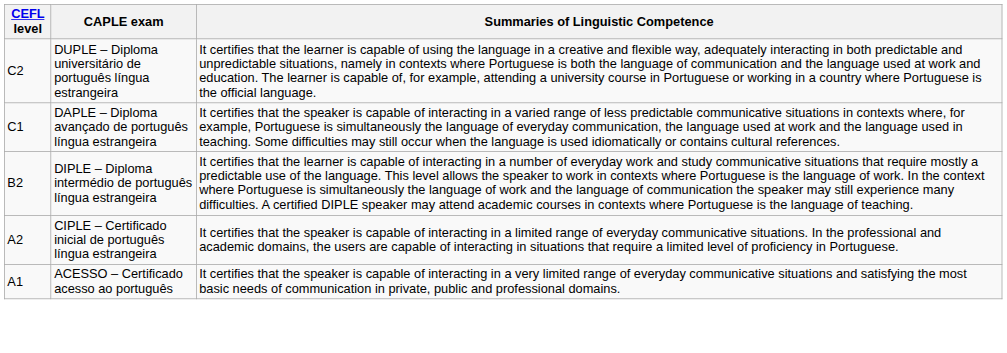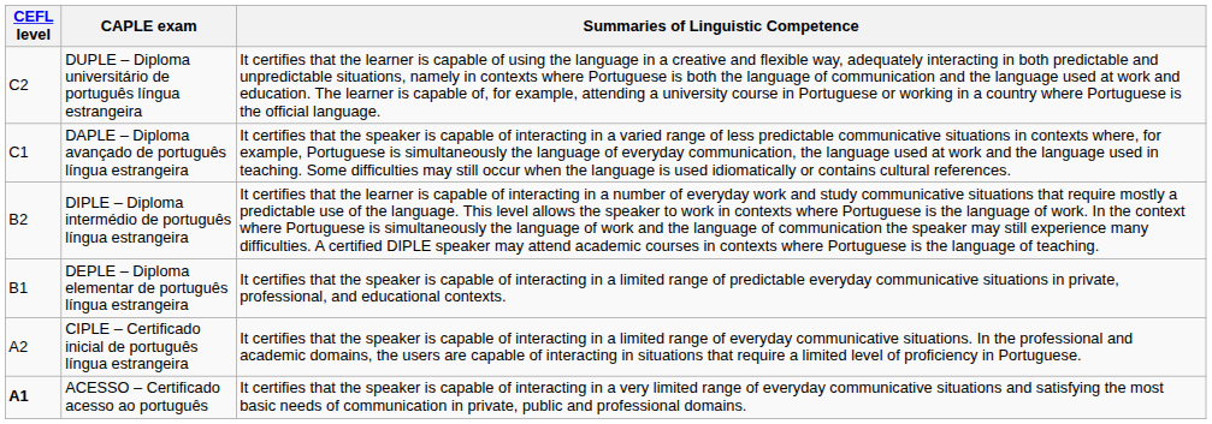 <table class="wikitable">
 <tr>
 <th><a href='#'>CEFL</a> level</th>
 <th>CAPLE exam</th>
 <th>Summaries of Linguistic Competence</th>
 </tr>
 <tr>
 <td>C2</td>
 <td>DUPLE – Diploma universitário de português língua estrangeira</td>
 <td>It  certifies  that  the  learner  is  capable  of  using  the  language  in  a  creative  and flexible way, adequately  interacting  in  both  predictable  and  unpredictable  situations,  namely  in  contexts where Portuguese is both the language of communication and the language used at work and education. The learner is capable of, for example, attending a university course in Portuguese or working in a country where Portuguese is the official language.</td>
 </tr>
 <tr>
 <td>C1</td>
 <td>DAPLE – Diploma avançado de português língua estrangeira</td>
 <td>It  certifies  that  the  speaker is  capable  of  interacting  in  a  varied  range  of  less  predictable communicative situations  in  contexts  where,  for  example,  Portuguese  is  simultaneously  the language  of  everyday  communication,  the  language  used  at  work  and  the  language  used  in teaching. Some difficulties  may still occur when the language is used idiomatically or contains cultural references.</td>
 </tr>
 <tr>
 <td>B2</td>
 <td>DIPLE – Diploma intermédio de português língua estrangeira</td>
 <td>It  certifies  that  the  learner  is  capable  of  interacting  in  a  number  of  everyday  work  and  study communicative  situations  that require  mostly  a  predictable  use  of  the  language.  This  level allows  the  speaker  to  work  in  contexts  where  Portuguese  is  the  language  of  work.  In  the context  where  Portuguese  is  simultaneously  the  language  of  work  and  the  language  of communication  the  speaker  may  still  experience  many  difficulties. A  certified  DIPLE  speaker may attend academic courses in contexts where Portuguese is the language of teaching.</td>
 </tr>
 <tr>
+<td>B1</td>
+<td>DEPLE – Diploma elementar de português língua estrangeira</td>
+<td>It certifies that the speaker is capable of interacting in a limited range of predictable everyday communicative situations in private, professional, and educational contexts.</td>
+</tr>
+<tr>
 <td>A2</td>
 <td>CIPLE – Certificado inicial de português língua estrangeira</td>
 <td>It   certifies   that   the   speaker   is   capable   of   interacting   in   a   limited   range   of   everyday communicative situations. In the professional and academic domains, the users are capable of interacting in situations that require a limited level of proficiency in Portuguese.</td>
 </tr>
 <tr>
-<td>A1</td>
+<td><strong>A1</strong></td>
 <td>ACESSO – Certificado acesso ao português</td>
 <td>It  certifies  that  the  speaker  is  capable  of  interacting  in  a  very  limited  range  of  everyday communicative  situations  and  satisfying  the  most  basic  needs  of  communication  in  private, public and professional domains.</td>
 </tr>
 </table>
